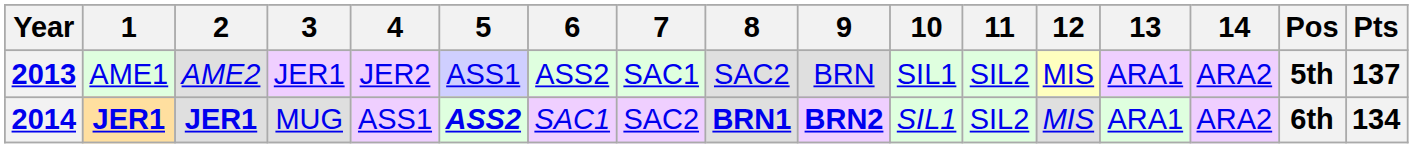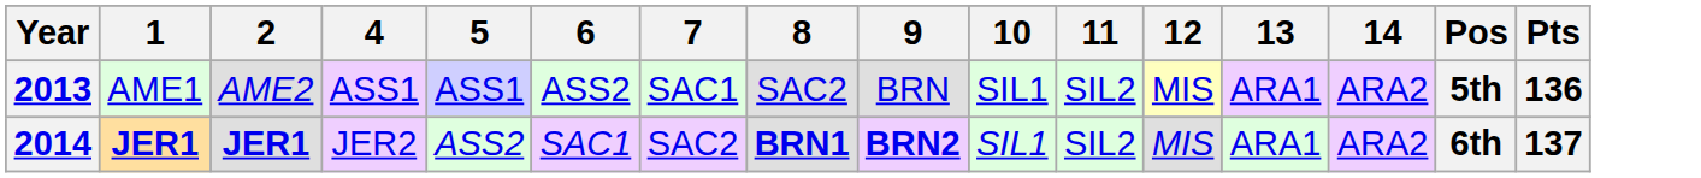 <table class="wikitable" style="text-align:center">
 <tr>
 <th>Year</th>
 <th>1</th>
 <th>2</th>
-<th>3</th>
 <th>4</th>
 <th>5</th>
 <th>6</th>
 <th>7</th>
 <th>8</th>
 <th>9</th>
 <th>10</th>
 <th>11</th>
 <th>12</th>
 <th>13</th>
 <th>14</th>
 <th>Pos</th>
 <th>Pts</th>
 </tr>
 <tr>
 <th><a href='#'>2013</a></th>
 <td style="background:#dfffdf;"><a href='#'>AME1</a><br></td>
 <td style="background:#dfdfdf;"><em><a href='#'>AME2</a></em><br></td>
-<td style="background:#efcfff;"><a href='#'>JER1</a><br></td>
-<td style="background:#efcfff;"><a href='#'>JER2</a><br></td>
+<td style="background:#efcfff;"><a href='#'>ASS1</a><br></td>
 <td style="background:#cfcfff;"><a href='#'>ASS1</a><br></td>
 <td style="background:#dfffdf;"><a href='#'>ASS2</a><br></td>
 <td style="background:#dfffdf;"><a href='#'>SAC1</a><br></td>
 <td style="background:#dfdfdf;"><a href='#'>SAC2</a><br></td>
 <td style="background:#dfdfdf;"><a href='#'>BRN</a><br></td>
 <td style="background:#dfffdf;"><a href='#'>SIL1</a><br></td>
 <td style="background:#dfffdf;"><a href='#'>SIL2</a><br></td>
 <td style="background:#ffffbf;"><a href='#'>MIS</a><br></td>
 <td style="background:#efcfff;"><a href='#'>ARA1</a><br></td>
 <td style="background:#efcfff;"><a href='#'>ARA2</a><br></td>
 <th>5th</th>
-<th>137</th>
+<th>136</th>
 </tr>
 <tr>
 <th><a href='#'>2014</a></th>
 <td style="background:#ffdf9f;"><strong><a href='#'>JER1</a></strong><br></td>
 <td style="background:#dfdfdf;"><strong><a href='#'>JER1</a></strong><br></td>
-<td style="background:#dfdfdf;"><a href='#'>MUG</a><br></td>
-<td style="background:#efcfff;"><a href='#'>ASS1</a><br></td>
-<td style="background:#dfffdf;"><strong><em><a href='#'>ASS2</a></em><br></strong></td>
+<td style="background:#efcfff;"><a href='#'>JER2</a><br></td>
+<td style="background:#dfffdf;"><em><a href='#'>ASS2</a></em><br></td>
 <td style="background:#efcfff;"><em><a href='#'>SAC1</a></em><br></td>
 <td style="background:#efcfff;"><a href='#'>SAC2</a><br></td>
 <td style="background:#dfdfdf;"><strong><a href='#'>BRN1</a></strong><br></td>
 <td style="background:#efcfff;"><strong><a href='#'>BRN2</a></strong><br></td>
 <td style="background:#dfffdf;"><em><a href='#'>SIL1</a></em><br></td>
 <td style="background:#dfffdf;"><a href='#'>SIL2</a><br></td>
 <td style="background:#dfdfdf;"><em><a href='#'>MIS</a></em><br></td>
 <td style="background:#dfffdf;"><a href='#'>ARA1</a><br></td>
 <td style="background:#efcfff;"><a href='#'>ARA2</a><br></td>
 <th>6th</th>
-<th>134</th>
+<th>137</th>
 </tr>
 </table>
